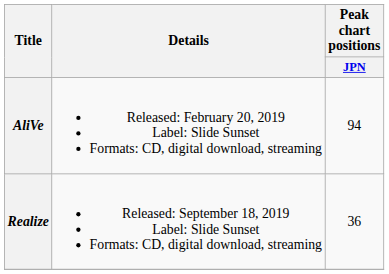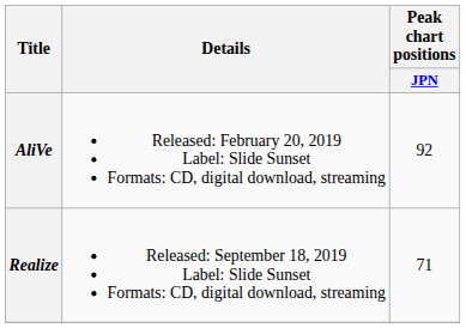 <table class="wikitable plainrowheaders" style="text-align:center;">
 <tr>
 <th scope="col" rowspan="2">Title</th>
 <th scope="col" rowspan="2">Details</th>
 <th scope="col" colspan="2">Peak chart<br>positions</th>
 </tr>
 <tr>
 <th scope="col" style="width:3em;font-size:90%;"><a href='#'>JPN</a><br></th>
 </tr>
 <tr>
 <th scope="row"><em>AliVe</em></th>
 <td><br><ul><li>Released: February 20, 2019</li><li>Label: Slide Sunset</li><li>Formats: CD, digital download, streaming</li></ul></td>
-<td>94</td>
+<td>92</td>
 </tr>
 <tr>
 <th scope="row"><em>Realize</em></th>
 <td><br><ul><li>Released: September 18, 2019</li><li>Label: Slide Sunset</li><li>Formats: CD, digital download, streaming</li></ul></td>
-<td>36</td>
+<td>71</td>
 </tr>
 <tr>
 </tr>
 </table>
